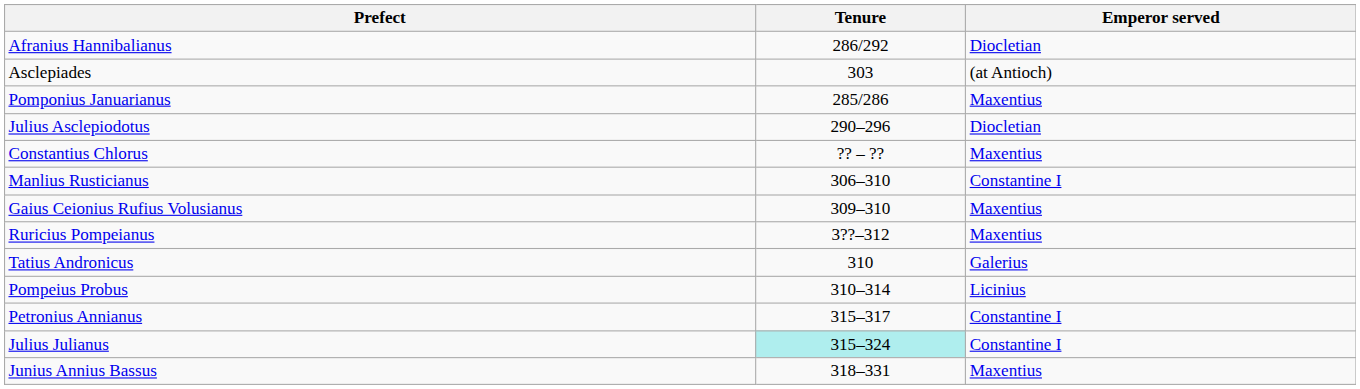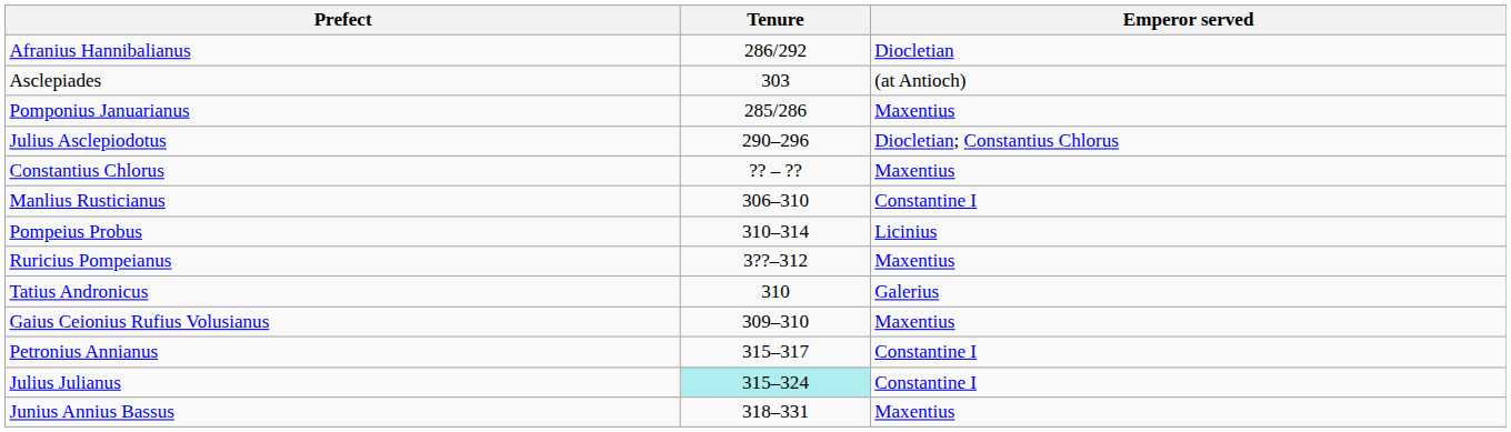 <table class="wikitable" style="width:100%;">
 <tr>
 <th>Prefect</th>
 <th>Tenure</th>
 <th>Emperor served</th>
 </tr>
 <tr>
 <td><a href='#'>Afranius Hannibalianus</a></td>
 <td style="text-align:center;">286/292</td>
 <td><a href='#'>Diocletian</a></td>
 </tr>
 <tr>
 <td>Asclepiades</td>
 <td style="text-align:center;">303</td>
 <td>(at Antioch)</td>
 </tr>
 <tr>
 <td><a href='#'>Pomponius Januarianus</a></td>
 <td style="text-align:center;">285/286</td>
 <td><a href='#'>Maxentius</a></td>
 </tr>
 <tr>
 <td><a href='#'>Julius Asclepiodotus</a></td>
 <td style="text-align:center;">290–296</td>
-<td><a href='#'>Diocletian</a></td>
+<td><a href='#'>Diocletian</a>; <a href='#'>Constantius Chlorus</a></td>
 </tr>
 <tr>
 <td><a href='#'>Constantius Chlorus</a></td>
 <td style="text-align:center;">?? – ??</td>
 <td><a href='#'>Maxentius</a></td>
 </tr>
 <tr>
 <td><a href='#'>Manlius Rusticianus</a></td>
 <td style="text-align:center;">306–310</td>
 <td><a href='#'>Constantine I</a></td>
 </tr>
 <tr>
-<td><a href='#'>Gaius Ceionius Rufius Volusianus</a></td>
-<td style="text-align:center;">309–310</td>
-<td><a href='#'>Maxentius</a></td>
+<td><a href='#'>Pompeius Probus</a></td>
+<td style="text-align:center;">310–314</td>
+<td><a href='#'>Licinius</a></td>
 </tr>
 <tr>
 <td><a href='#'>Ruricius Pompeianus</a></td>
 <td style="text-align:center;">3??–312</td>
 <td><a href='#'>Maxentius</a></td>
 </tr>
 <tr>
 <td><a href='#'>Tatius Andronicus</a></td>
 <td style="text-align:center;">310</td>
 <td><a href='#'>Galerius</a></td>
 </tr>
 <tr>
-<td><a href='#'>Pompeius Probus</a></td>
-<td style="text-align:center;">310–314</td>
-<td><a href='#'>Licinius</a></td>
+<td><a href='#'>Gaius Ceionius Rufius Volusianus</a></td>
+<td style="text-align:center;">309–310</td>
+<td><a href='#'>Maxentius</a></td>
 </tr>
 <tr>
 <td><a href='#'>Petronius Annianus</a></td>
 <td style="text-align:center;">315–317</td>
 <td><a href='#'>Constantine I</a></td>
 </tr>
 <tr>
 <td><a href='#'>Julius Julianus</a></td>
 <td style="background: paleturquoise; text-align:center;">315–324</td>
 <td><a href='#'>Constantine I</a></td>
 </tr>
 <tr>
 <td><a href='#'>Junius Annius Bassus</a></td>
 <td style="text-align:center;">318–331</td>
 <td><a href='#'>Maxentius</a></td>
 </tr>
 </table>
